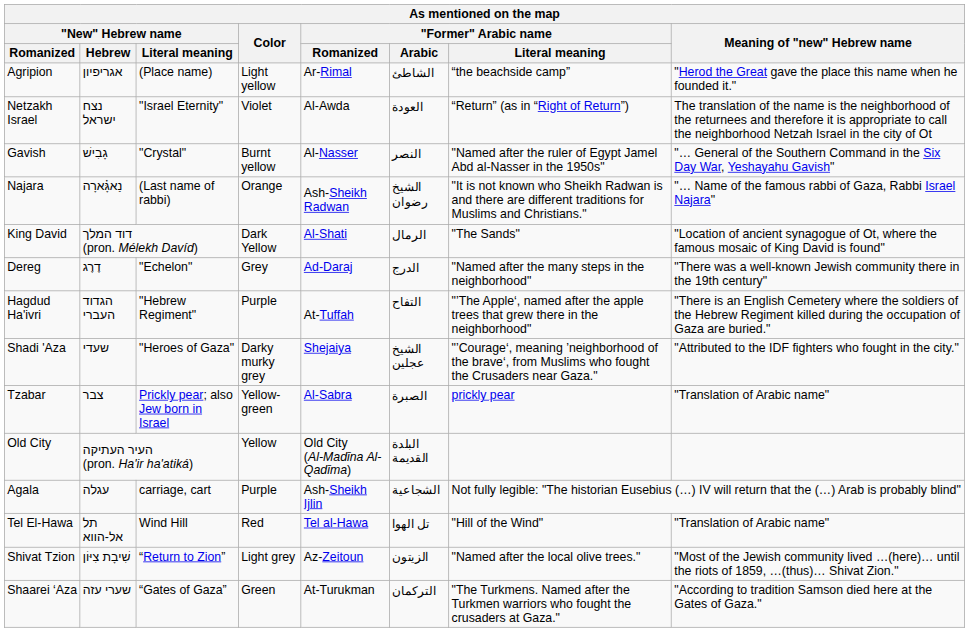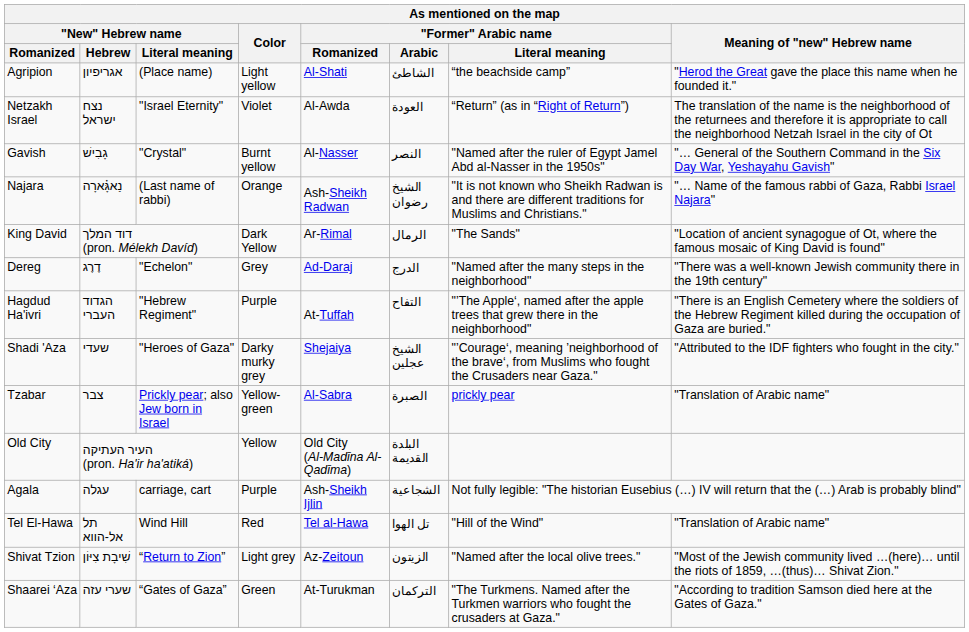 <table class=wikitable>
 <tr>
 <th colspan=9>As mentioned on the map</th>
 </tr>
 <tr>
 <th colspan = 3>"New" Hebrew name</th>
 <th rowspan = 2>Color</th>
 <th colspan = 3>"Former" Arabic name</th>
 <th rowspan = 2>Meaning of "new" Hebrew name</th>
 </tr>
 <tr>
 <th>Romanized</th>
 <th>Hebrew</th>
 <th>Literal meaning</th>
 <th>Romanized</th>
 <th>Arabic</th>
 <th>Literal meaning</th>
 </tr>
 <tr>
 <td style="vertical-align:top;">Agripion</td>
 <td style="vertical-align:top;">אגריפיון</td>
 <td style="vertical-align:top;">(Place name)</td>
 <td style="vertical-align:top;">Light yellow</td>
-<td style="vertical-align:top;">Ar-<a href='#'>Rimal</a></td>
+<td style="vertical-align:top;"><a href='#'>Al-Shati</a></td>
 <td style="vertical-align:top;">الشاطئ</td>
 <td style="vertical-align:top;">“the beachside camp”</td>
 <td style="vertical-align:top;">"<a href='#'>Herod the Great</a> gave the place this name when he founded it."</td>
 </tr>
 <tr>
 <td style="vertical-align:top;">Netzakh Israel</td>
 <td style="vertical-align:top;">נצח ישראל</td>
 <td style="vertical-align:top;">"Israel Eternity"</td>
 <td style="vertical-align:top;">Violet</td>
 <td style="vertical-align:top;">Al-Awda</td>
 <td style="vertical-align:top;">العودة</td>
 <td style="vertical-align:top;">“Return” (as in “<a href='#'>Right of Return</a>”)</td>
 <td style="vertical-align:top;">The translation of the name is the neighborhood of the returnees and therefore it is appropriate to call the neighborhood Netzah Israel in the city of Ot</td>
 </tr>
 <tr>
 <td style="vertical-align:top;">Gavish</td>
 <td style="vertical-align:top;">גָבִישׁ</td>
 <td style="vertical-align:top;">"Crystal"</td>
 <td style="vertical-align:top;">Burnt yellow</td>
 <td style="vertical-align:top;">Al-<a href='#'>Nasser</a></td>
 <td style="vertical-align:top;">النصر</td>
 <td style="vertical-align:top;">"Named after the ruler of Egypt Jamel Abd al-Nasser in the 1950s"</td>
 <td style="vertical-align:top;">"… General of the Southern Command in the <a href='#'>Six Day War</a>, <a href='#'>Yeshayahu Gavish</a>"</td>
 </tr>
 <tr>
 <td style="vertical-align:top;">Najara</td>
 <td style="vertical-align:top;">נַאגָּ֗ארָה</td>
 <td style="vertical-align:top;">(Last name of rabbi)</td>
 <td style="vertical-align:top;">Orange</td>
 <td>Ash-<a href='#'>Sheikh Radwan</a></td>
 <td style="vertical-align:top;">الشيخ رضوان</td>
 <td style="vertical-align:top;">"It is not known who Sheikh Radwan is and there are different traditions for Muslims and Christians."</td>
 <td style="vertical-align:top;">"… Name of the famous rabbi of Gaza, Rabbi <a href='#'>Israel Najara</a>"</td>
 </tr>
 <tr>
 <td style="vertical-align:top;">King David</td>
 <td style="vertical-align:top;" colspan=2>דוד המלך <br>(pron. <em>Mélekh Davíd</em>)</td>
 <td style="vertical-align:top;">Dark Yellow</td>
-<td style="vertical-align:top;"><a href='#'>Al-Shati</a></td>
+<td style="vertical-align:top;">Ar-<a href='#'>Rimal</a></td>
 <td style="vertical-align:top;">الرمال</td>
 <td style="vertical-align:top;">"The Sands"</td>
 <td style="vertical-align:top;">"Location of ancient synagogue of Ot, where the famous mosaic of King David is found"</td>
 </tr>
 <tr>
 <td style="vertical-align:top;">Dereg</td>
 <td style="vertical-align:top;">דֶרֶג</td>
 <td style="vertical-align:top;">"Echelon"</td>
 <td style="vertical-align:top;">Grey</td>
 <td style="vertical-align:top;"><a href='#'>Ad-Daraj</a></td>
 <td style="vertical-align:top;">الدرج</td>
 <td style="vertical-align:top;">"Named after the many steps in the neighborhood"</td>
 <td style="vertical-align:top;">"There was a well-known Jewish community there in the 19th century"</td>
 </tr>
 <tr>
 <td style="vertical-align:top;">Hagdud Ha'ivri</td>
 <td style="vertical-align:top;">הגדוד העברי</td>
 <td style="vertical-align:top;">"Hebrew Regiment"</td>
 <td style="vertical-align:top;">Purple</td>
 <td>At-<a href='#'>Tuffah</a></td>
 <td style="vertical-align:top;">التفاح</td>
 <td style="vertical-align:top;">"’The Apple‘, named after the apple trees that grew there in the neighborhood"</td>
 <td style="vertical-align:top;">"There is an English Cemetery where the soldiers of the Hebrew Regiment killed during the occupation of Gaza are buried."</td>
 </tr>
 <tr>
 <td style="vertical-align:top;">Shadi 'Aza</td>
 <td style="vertical-align:top;">שעדי</td>
 <td style="vertical-align:top;">"Heroes of Gaza"</td>
 <td style="vertical-align:top;">Darky murky grey</td>
 <td style="vertical-align:top;"><a href='#'>Shejaiya</a></td>
 <td style="vertical-align:top;">الشيخ عجلين</td>
 <td style="vertical-align:top;">"’Courage‘, meaning ’neighborhood of the brave‘, from Muslims who fought the Crusaders near Gaza."</td>
 <td style="vertical-align:top;">"Attributed to the IDF fighters who fought in the city."</td>
 </tr>
 <tr>
 <td style="vertical-align:top;">Tzabar</td>
 <td style="vertical-align:top;">צבר</td>
 <td style="vertical-align:top;"><a href='#'>Prickly pear</a>; also <a href='#'>Jew born in Israel</a></td>
 <td style="vertical-align:top;">Yellow-green</td>
 <td style="vertical-align:top;"><a href='#'>Al-Sabra</a></td>
 <td style="vertical-align:top;">الصبرة</td>
 <td style="vertical-align:top;"><a href='#'>prickly pear</a></td>
 <td style="vertical-align:top;">"Translation of Arabic name"</td>
 </tr>
 <tr>
 <td style="vertical-align:top;">Old City</td>
 <td colspan=2>העיר העתיקה <br>(pron. <em>Ha'ir ha'atiká</em>)</td>
 <td style="vertical-align:top;">Yellow</td>
 <td style="vertical-align:top;">Old City<br>(<em>Al-Madīna Al-Qadīma</em>)</td>
 <td style="vertical-align:top;">البلدة القديمة</td>
 <td style="vertical-align:top;"></td>
 <td style="vertical-align:top;"></td>
 </tr>
 <tr>
 <td style="vertical-align:top;">Agala</td>
 <td style="vertical-align:top;">עגלה</td>
 <td style="vertical-align:top;">carriage, cart</td>
 <td style="vertical-align:top;">Purple</td>
 <td style="vertical-align:top;">Ash-<a href='#'>Sheikh Ijlin</a></td>
 <td style="vertical-align:top;">الشجاعية</td>
 <td style="vertical-align:top;" colspan = 2>Not fully legible: "The historian Eusebius (…) IV will return that the (…) Arab is probably blind"</td>
 </tr>
 <tr>
 <td style="vertical-align:top;">Tel El-Hawa</td>
 <td style="vertical-align:top;">תל אל-הווא</td>
 <td style="vertical-align:top;">Wind Hill</td>
 <td style="vertical-align:top;">Red</td>
 <td style="vertical-align:top;"><a href='#'>Tel al-Hawa</a></td>
 <td style="vertical-align:top;">تل الهوا</td>
 <td style="vertical-align:top;">"Hill of the Wind"</td>
 <td style="vertical-align:top;">"Translation of Arabic name"</td>
 </tr>
 <tr>
 <td style="vertical-align:top;">Shivat Tzion</td>
 <td style="vertical-align:top;">שִׁיבָת צִיּוֹן</td>
 <td style="vertical-align:top;">“<a href='#'>Return to Zion</a>”</td>
 <td style="vertical-align:top;">Light grey</td>
 <td style="vertical-align:top;">Az-<a href='#'>Zeitoun</a></td>
 <td style="vertical-align:top;">الزيتون</td>
 <td style="vertical-align:top;">"Named after the local olive trees."</td>
 <td style="vertical-align:top;">"Most of the Jewish community lived …(here)… until the riots of 1859, …(thus)… Shivat Zion."</td>
 </tr>
 <tr>
 <td style="vertical-align:top;">Shaarei ‘Aza</td>
 <td style="vertical-align:top;">שערי עזה</td>
 <td style="vertical-align:top;">“Gates of Gaza”</td>
 <td style="vertical-align:top;">Green</td>
 <td style="vertical-align:top;">At-Turukman</td>
 <td style="vertical-align:top;">التركمان</td>
 <td style="vertical-align:top;">"The Turkmens. Named after the Turkmen warriors who fought the crusaders at Gaza."</td>
 <td style="vertical-align:top;">"According to tradition Samson died here at the Gates of Gaza."</td>
 </tr>
 </table>
